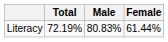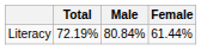 <table class="wikitable">
 <tr>
 <th></th>
 <th>Total</th>
 <th>Male</th>
 <th>Female</th>
 </tr>
 <tr>
 <td>Literacy</td>
 <td>72.19%</td>
-<td>80.83%</td>
+<td>80.84%</td>
 <td>61.44%</td>
 </tr>
 </table>
